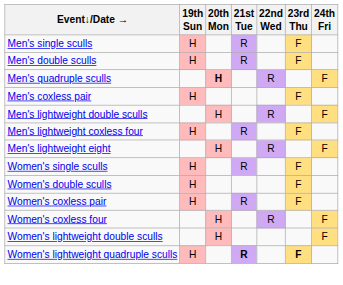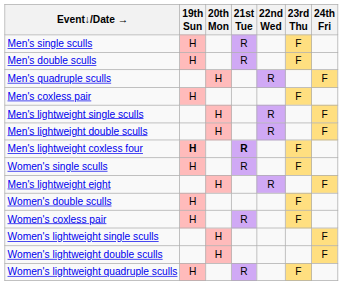 <table class="wikitable" style="margin:0.5em auto; font-size:90%; line-height:1.25em; text-align:center;">
 <tr>
 <th>Event↓/Date →</th>
 <th>19th<br>Sun</th>
 <th>20th<br>Mon</th>
 <th>21st<br>Tue</th>
 <th>22nd<br>Wed</th>
 <th>23rd<br>Thu</th>
 <th>24th<br>Fri</th>
 </tr>
 <tr>
 <td align="left"><a href='#'>Men's single sculls</a></td>
 <td bgcolor="#FFBBBB">H</td>
 <td></td>
 <td bgcolor="#D0A9F5">R</td>
 <td></td>
 <td bgcolor="#FFDF80">F</td>
 <td></td>
 </tr>
 <tr>
 <td align="left"><a href='#'>Men's double sculls</a></td>
 <td bgcolor="#FFBBBB">H</td>
 <td></td>
 <td bgcolor="#D0A9F5">R</td>
 <td></td>
 <td bgcolor="#FFDF80">F</td>
 <td></td>
 </tr>
 <tr>
 <td align="left"><a href='#'>Men's quadruple sculls</a></td>
 <td></td>
-<td bgcolor="#FFBBBB"><strong>H</strong></td>
+<td bgcolor="#FFBBBB">H</td>
 <td></td>
 <td bgcolor="#D0A9F5">R</td>
 <td></td>
 <td bgcolor="#FFDF80">F</td>
 </tr>
 <tr>
 <td align="left"><a href='#'>Men's coxless pair</a></td>
 <td bgcolor="#FFBBBB">H</td>
 <td></td>
 <td></td>
 <td></td>
 <td bgcolor="#FFDF80">F</td>
 <td></td>
 </tr>
 <tr>
+<td align="left"><a href='#'>Men's lightweight single sculls</a></td>
+<td></td>
+<td bgcolor="#FFBBBB">H</td>
+<td></td>
+<td bgcolor="#D0A9F5">R</td>
+<td></td>
+<td bgcolor="#FFDF80">F</td>
+</tr>
+<tr>
 <td align="left"><a href='#'>Men's lightweight double sculls</a></td>
 <td></td>
 <td bgcolor="#FFBBBB">H</td>
 <td></td>
 <td bgcolor="#D0A9F5">R</td>
 <td></td>
 <td bgcolor="#FFDF80">F</td>
 </tr>
 <tr>
 <td align="left"><a href='#'>Men's lightweight coxless four</a></td>
+<td bgcolor="#FFBBBB"><strong>H</strong></td>
+<td></td>
+<td bgcolor="#D0A9F5"><strong>R</strong></td>
+<td></td>
+<td bgcolor="#FFDF80">F</td>
+<td></td>
+</tr>
+<tr>
+<td align="left"><a href='#'>Women's single sculls</a></td>
 <td bgcolor="#FFBBBB">H</td>
 <td></td>
 <td bgcolor="#D0A9F5">R</td>
 <td></td>
 <td bgcolor="#FFDF80">F</td>
 <td></td>
 </tr>
 <tr>
 <td align="left"><a href='#'>Men's lightweight eight</a></td>
 <td></td>
 <td bgcolor="#FFBBBB">H</td>
 <td></td>
 <td bgcolor="#D0A9F5">R</td>
 <td></td>
 <td bgcolor="#FFDF80">F</td>
-</tr>
-<tr>
-<td align="left"><a href='#'>Women's single sculls</a></td>
-<td bgcolor="#FFBBBB">H</td>
-<td></td>
-<td bgcolor="#D0A9F5">R</td>
-<td></td>
-<td bgcolor="#FFDF80">F</td>
-<td></td>
 </tr>
 <tr>
 <td align="left"><a href='#'>Women's double sculls</a></td>
 <td bgcolor="#FFBBBB">H</td>
 <td></td>
 <td></td>
 <td></td>
 <td bgcolor="#FFDF80">F</td>
 <td></td>
 </tr>
 <tr>
 <td align="left"><a href='#'>Women's coxless pair</a></td>
 <td bgcolor="#FFBBBB">H</td>
 <td></td>
 <td bgcolor="#D0A9F5">R</td>
 <td></td>
 <td bgcolor="#FFDF80">F</td>
 <td></td>
 </tr>
 <tr>
-<td align="left"><a href='#'>Women's coxless four</a></td>
+<td align="left"><a href='#'>Women's lightweight single sculls</a></td>
 <td></td>
 <td bgcolor="#FFBBBB">H</td>
 <td></td>
-<td bgcolor="#D0A9F5">R</td>
+<td></td>
 <td></td>
 <td bgcolor="#FFDF80">F</td>
 </tr>
 <tr>
 <td align="left"><a href='#'>Women's lightweight double sculls</a></td>
 <td></td>
 <td bgcolor="#FFBBBB">H</td>
 <td></td>
 <td></td>
 <td></td>
 <td bgcolor="#FFDF80">F</td>
 </tr>
 <tr>
 <td align="left"><a href='#'>Women's lightweight quadruple sculls</a></td>
 <td bgcolor="#FFBBBB">H</td>
 <td></td>
-<td bgcolor="#D0A9F5"><strong>R</strong></td>
+<td bgcolor="#D0A9F5">R</td>
 <td></td>
-<td bgcolor="#FFDF80"><strong>F</strong></td>
+<td bgcolor="#FFDF80">F</td>
 <td></td>
 </tr>
 </table>
